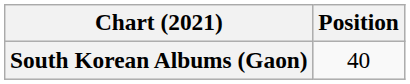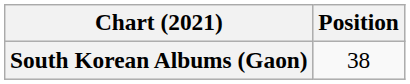 <table class="wikitable plainrowheaders" style="text-align:center">
 <tr>
 <th scope="col">Chart (2021)</th>
 <th scope="col">Position</th>
 </tr>
 <tr>
 <th scope="row">South Korean Albums (Gaon)</th>
-<td>40</td>
+<td>38</td>
 </tr>
 </table>
